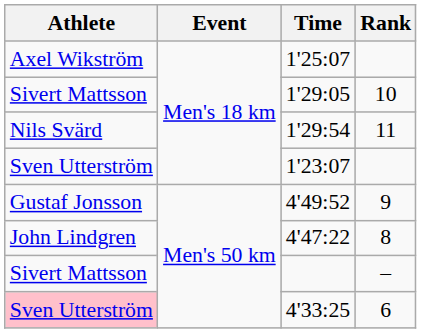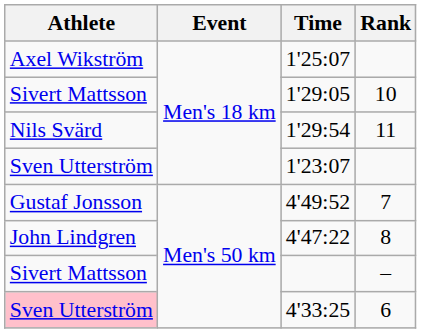 <table class="wikitable" border="1" style="font-size:90%">
 <tr>
 <th>Athlete</th>
 <th>Event</th>
 <th>Time</th>
 <th>Rank</th>
 </tr>
 <tr>
 <td><a href='#'>Axel Wikström</a></td>
 <td rowspan="4"><a href='#'>Men's 18 km</a></td>
 <td align=center>1'25:07</td>
 <td align=center></td>
 </tr>
 <tr>
 <td><a href='#'>Sivert Mattsson</a></td>
 <td align=center>1'29:05</td>
 <td align=center>10</td>
 </tr>
 <tr>
 <td><a href='#'>Nils Svärd</a></td>
 <td align=center>1'29:54</td>
 <td align=center>11</td>
 </tr>
 <tr>
 <td><a href='#'>Sven Utterström</a></td>
 <td align=center>1'23:07</td>
 <td align=center></td>
 </tr>
 <tr>
 <td><a href='#'>Gustaf Jonsson</a></td>
 <td rowspan="4"><a href='#'>Men's 50 km</a></td>
 <td align=center>4'49:52</td>
-<td align=center>9</td>
+<td align=center>7</td>
 </tr>
 <tr>
 <td><a href='#'>John Lindgren</a></td>
 <td align=center>4'47:22</td>
 <td align=center>8</td>
 </tr>
 <tr>
 <td><a href='#'>Sivert Mattsson</a></td>
 <td align=center></td>
 <td align=center>–</td>
 </tr>
 <tr>
 <td style="background: pink;"><a href='#'>Sven Utterström</a></td>
 <td align=center>4'33:25</td>
 <td align=center>6</td>
 </tr>
 </table>
